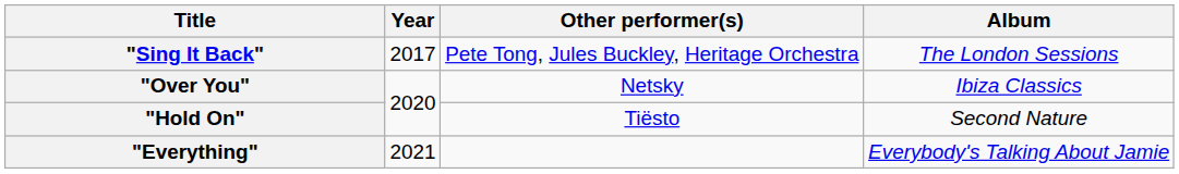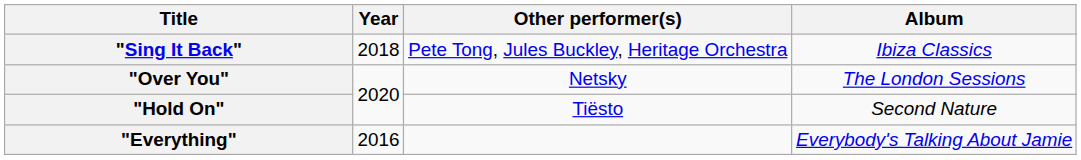 <table class="wikitable plainrowheaders" style="text-align:center;">
 <tr>
 <th scope="col" style="width:18em;">Title</th>
 <th scope="col" style="width:1em;">Year</th>
 <th scope="col">Other performer(s)</th>
 <th scope="col">Album</th>
 </tr>
 <tr>
 <th scope="row">"<a href='#'>Sing It Back</a>"</th>
-<td>2017</td>
+<td>2018</td>
 <td><a href='#'>Pete Tong</a>, <a href='#'>Jules Buckley</a>, <a href='#'>Heritage Orchestra</a></td>
-<td><em><a href='#'>The London Sessions</a></em></td>
+<td><em><a href='#'>Ibiza Classics</a></em></td>
 </tr>
 <tr>
 <th scope="row">"Over You"</th>
 <td rowspan="2">2020</td>
 <td><a href='#'>Netsky</a></td>
-<td><em><a href='#'>Ibiza Classics</a></em></td>
+<td><em><a href='#'>The London Sessions</a></em></td>
 </tr>
 <tr>
 <th scope="row">"Hold On"</th>
 <td><a href='#'>Tiësto</a></td>
 <td><em>Second Nature</em></td>
 </tr>
 <tr>
 <th scope="row">"Everything"</th>
-<td>2021</td>
+<td>2016</td>
 <td></td>
 <td><em><a href='#'>Everybody's Talking About Jamie</a></em></td>
 </tr>
 </table>
